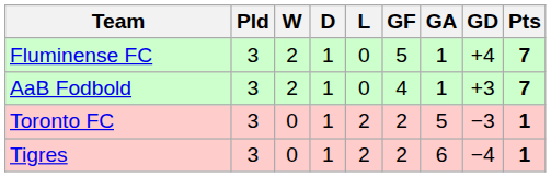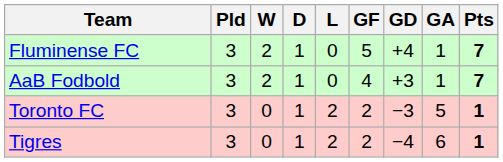 <table class="wikitable" style="text-align: center;">
 <tr>
 <th width=165>Team</th>
 <th width=20>Pld</th>
 <th width=20>W</th>
 <th width=20>D</th>
 <th width=20>L</th>
 <th width=20>GF</th>
+<th width=20>GD</th>
 <th width=20>GA</th>
-<th width=20>GD</th>
 <th width=20>Pts</th>
 </tr>
 <tr bgcolor= #ccffcc>
 <td align=left> <a href='#'>Fluminense FC</a></td>
 <td>3</td>
 <td>2</td>
 <td>1</td>
 <td>0</td>
 <td>5</td>
+<td>+4</td>
 <td>1</td>
-<td>+4</td>
 <td><strong>7</strong></td>
 </tr>
 <tr bgcolor= #ccffcc>
 <td align=left> <a href='#'>AaB Fodbold</a></td>
 <td>3</td>
 <td>2</td>
 <td>1</td>
 <td>0</td>
 <td>4</td>
+<td>+3</td>
 <td>1</td>
-<td>+3</td>
 <td><strong>7</strong></td>
 </tr>
 <tr bgcolor= #ffcccc>
 <td align=left> <a href='#'>Toronto FC</a></td>
 <td>3</td>
 <td>0</td>
 <td>1</td>
 <td>2</td>
 <td>2</td>
+<td>−3</td>
 <td>5</td>
-<td>−3</td>
 <td><strong>1</strong></td>
 </tr>
 <tr bgcolor= #ffcccc>
 <td align=left> <a href='#'>Tigres</a></td>
 <td>3</td>
 <td>0</td>
 <td>1</td>
 <td>2</td>
 <td>2</td>
+<td>−4</td>
 <td>6</td>
-<td>−4</td>
 <td><strong>1</strong></td>
 </tr>
 </table>
